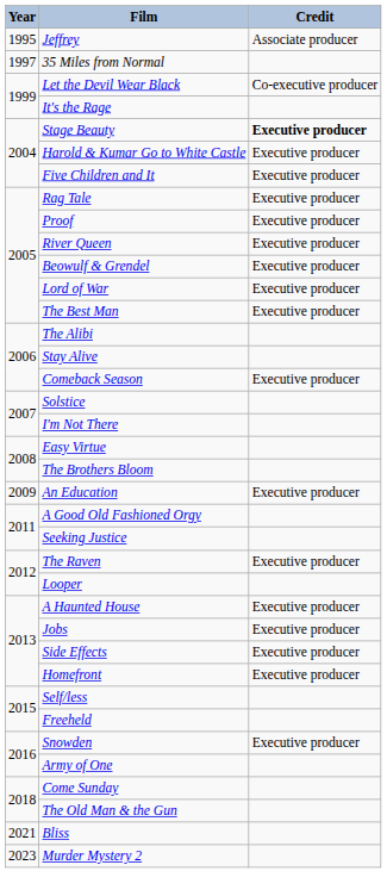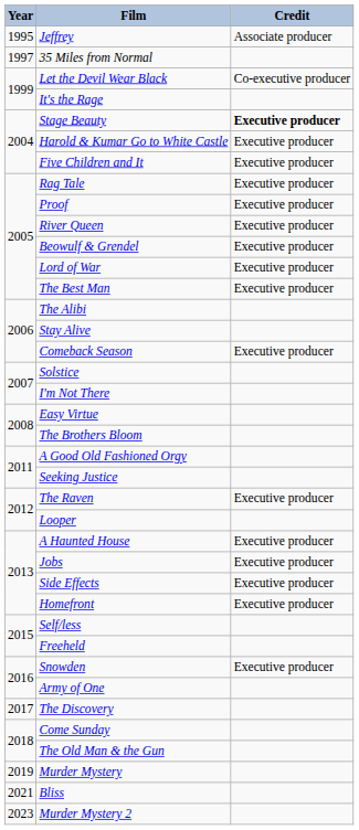 <table class="wikitable" style="font-size:95%;">
 <tr>
 <th style="background:#B0C4DE;">Year</th>
 <th style="background:#B0C4DE;">Film</th>
 <th style="background:#B0C4DE;">Credit</th>
 </tr>
 <tr>
 <td>1995</td>
 <td><em><a href='#'>Jeffrey</a></em></td>
 <td>Associate producer</td>
 </tr>
 <tr>
 <td>1997</td>
 <td><em>35 Miles from Normal</em></td>
 <td></td>
 </tr>
 <tr>
 <td rowspan=2>1999</td>
 <td><em><a href='#'>Let the Devil Wear Black</a></em></td>
 <td>Co-executive producer</td>
 </tr>
 <tr>
 <td><em><a href='#'>It's the Rage</a></em></td>
 <td></td>
 </tr>
 <tr>
 <td rowspan=3>2004</td>
 <td><em><a href='#'>Stage Beauty</a></em></td>
 <td><strong>Executive producer</strong></td>
 </tr>
 <tr>
 <td><em><a href='#'>Harold & Kumar Go to White Castle</a></em></td>
 <td>Executive producer</td>
 </tr>
 <tr>
 <td><em><a href='#'>Five Children and It</a></em></td>
 <td>Executive producer</td>
 </tr>
 <tr>
 <td rowspan=6>2005</td>
 <td><em><a href='#'>Rag Tale</a></em></td>
 <td>Executive producer</td>
 </tr>
 <tr>
 <td><em><a href='#'>Proof</a></em></td>
 <td>Executive producer</td>
 </tr>
 <tr>
 <td><em><a href='#'>River Queen</a></em></td>
 <td>Executive producer</td>
 </tr>
 <tr>
 <td><em><a href='#'>Beowulf & Grendel</a></em></td>
 <td>Executive producer</td>
 </tr>
 <tr>
 <td><em><a href='#'>Lord of War</a></em></td>
 <td>Executive producer</td>
 </tr>
 <tr>
 <td><em><a href='#'>The Best Man</a></em></td>
 <td>Executive producer</td>
 </tr>
 <tr>
 <td rowspan=3>2006</td>
 <td><em><a href='#'>The Alibi</a></em></td>
 <td></td>
 </tr>
 <tr>
 <td><em><a href='#'>Stay Alive</a></em></td>
 <td></td>
 </tr>
 <tr>
 <td><em><a href='#'>Comeback Season</a></em></td>
 <td>Executive producer</td>
 </tr>
 <tr>
 <td rowspan=2>2007</td>
 <td><em><a href='#'>Solstice</a></em></td>
 <td></td>
 </tr>
 <tr>
 <td><em><a href='#'>I'm Not There</a></em></td>
 <td></td>
 </tr>
 <tr>
 <td rowspan=2>2008</td>
 <td><em><a href='#'>Easy Virtue</a></em></td>
 <td></td>
 </tr>
 <tr>
 <td><em><a href='#'>The Brothers Bloom</a></em></td>
 <td></td>
 </tr>
 <tr>
-<td>2009</td>
-<td><em><a href='#'>An Education</a></em></td>
-<td>Executive producer</td>
-</tr>
-<tr>
 <td rowspan=2>2011</td>
 <td><em><a href='#'>A Good Old Fashioned Orgy</a></em></td>
 <td></td>
 </tr>
 <tr>
 <td><em><a href='#'>Seeking Justice</a></em></td>
 <td></td>
 </tr>
 <tr>
 <td rowspan=2>2012</td>
 <td><em><a href='#'>The Raven</a></em></td>
 <td>Executive producer</td>
 </tr>
 <tr>
 <td><em><a href='#'>Looper</a></em></td>
 <td></td>
 </tr>
 <tr>
 <td rowspan=4>2013</td>
 <td><em><a href='#'>A Haunted House</a></em></td>
 <td>Executive producer</td>
 </tr>
 <tr>
 <td><em><a href='#'>Jobs</a></em></td>
 <td>Executive producer</td>
 </tr>
 <tr>
 <td><em><a href='#'>Side Effects</a></em></td>
 <td>Executive producer</td>
 </tr>
 <tr>
 <td><em><a href='#'>Homefront</a></em></td>
 <td>Executive producer</td>
 </tr>
 <tr>
 <td rowspan=2>2015</td>
 <td><em><a href='#'>Self/less</a></em></td>
 <td></td>
 </tr>
 <tr>
 <td><em><a href='#'>Freeheld</a></em></td>
 <td></td>
 </tr>
 <tr>
 <td rowspan=2>2016</td>
 <td><em><a href='#'>Snowden</a></em></td>
 <td>Executive producer</td>
 </tr>
 <tr>
 <td><em><a href='#'>Army of One</a></em></td>
 <td></td>
 </tr>
 <tr>
+<td>2017</td>
+<td><em><a href='#'>The Discovery</a></em></td>
+<td></td>
+</tr>
+<tr>
 <td rowspan=2>2018</td>
 <td><em><a href='#'>Come Sunday</a></em></td>
 <td></td>
 </tr>
 <tr>
 <td><em><a href='#'>The Old Man & the Gun</a></em></td>
+<td></td>
+</tr>
+<tr>
+<td>2019</td>
+<td><em><a href='#'>Murder Mystery</a></em></td>
 <td></td>
 </tr>
 <tr>
 <td>2021</td>
 <td><em><a href='#'>Bliss</a></em></td>
 <td></td>
 </tr>
 <tr>
 <td>2023</td>
 <td><em><a href='#'>Murder Mystery 2</a></em></td>
 <td></td>
 </tr>
 </table>
